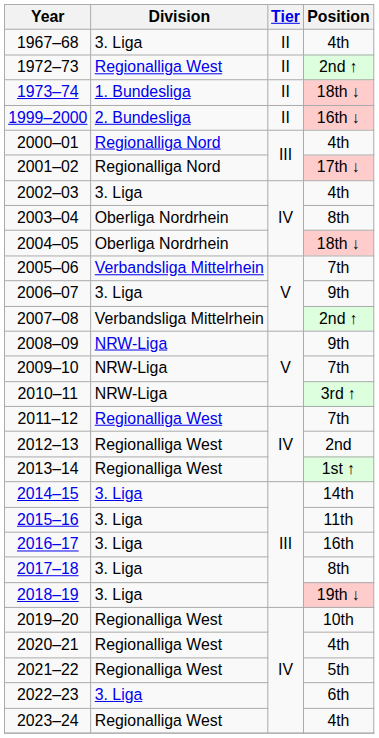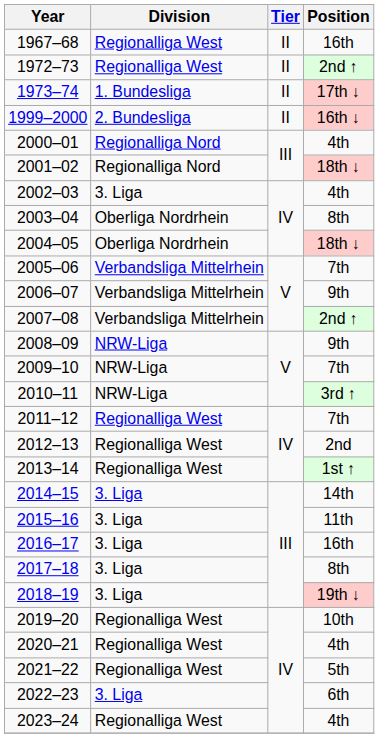 <table class="wikitable">
 <tr>
 <th>Year</th>
 <th>Division</th>
 <th><a href='#'>Tier</a></th>
 <th>Position</th>
 </tr>
 <tr align="center">
 <td>1967–68</td>
-<td align="left">3. Liga</td>
+<td align="left"><a href='#'>Regionalliga West</a></td>
 <td>II</td>
-<td>4th</td>
+<td>16th</td>
 </tr>
 <tr align="center">
 <td>1972–73</td>
 <td align="left"><a href='#'>Regionalliga West</a></td>
 <td>II</td>
 <td bgcolor="#ddffdd">2nd ↑</td>
 </tr>
 <tr align="center">
 <td><a href='#'>1973–74</a></td>
 <td align="left"><a href='#'>1. Bundesliga</a></td>
 <td>II</td>
-<td bgcolor="#ffcccc">18th ↓</td>
+<td bgcolor="#ffcccc">17th ↓</td>
 </tr>
 <tr align="center">
 <td><a href='#'>1999–2000</a></td>
 <td align="left"><a href='#'>2. Bundesliga</a></td>
 <td>II</td>
 <td bgcolor="#ffcccc">16th ↓</td>
 </tr>
 <tr align="center">
 <td>2000–01</td>
 <td align="left"><a href='#'>Regionalliga Nord</a></td>
 <td rowspan=2>III</td>
 <td>4th</td>
 </tr>
 <tr align="center">
 <td>2001–02</td>
 <td align="left">Regionalliga Nord</td>
-<td bgcolor="#ffcccc">17th ↓</td>
+<td bgcolor="#ffcccc">18th ↓</td>
 </tr>
 <tr align="center">
 <td>2002–03</td>
 <td align="left">3. Liga</td>
 <td rowspan=3>IV</td>
 <td>4th</td>
 </tr>
 <tr align="center">
 <td>2003–04</td>
 <td align="left">Oberliga Nordrhein</td>
 <td>8th</td>
 </tr>
 <tr align="center">
 <td>2004–05</td>
 <td align="left">Oberliga Nordrhein</td>
 <td bgcolor="#ffcccc">18th ↓</td>
 </tr>
 <tr align="center">
 <td>2005–06</td>
 <td align="left"><a href='#'>Verbandsliga Mittelrhein</a></td>
 <td rowspan=3>V</td>
 <td>7th</td>
 </tr>
 <tr align="center">
 <td>2006–07</td>
-<td align="left">3. Liga</td>
+<td align="left">Verbandsliga Mittelrhein</td>
 <td>9th</td>
 </tr>
 <tr align="center">
 <td>2007–08</td>
 <td align="left">Verbandsliga Mittelrhein</td>
 <td bgcolor="#ddffdd">2nd ↑</td>
 </tr>
 <tr align="center">
 <td>2008–09</td>
 <td align="left"><a href='#'>NRW-Liga</a></td>
 <td rowspan=3>V</td>
 <td>9th</td>
 </tr>
 <tr align="center">
 <td>2009–10</td>
 <td align="left">NRW-Liga</td>
 <td>7th</td>
 </tr>
 <tr align="center">
 <td>2010–11</td>
 <td align="left">NRW-Liga</td>
 <td bgcolor="#ddffdd">3rd ↑</td>
 </tr>
 <tr align="center">
 <td>2011–12</td>
 <td align="left"><a href='#'>Regionalliga West</a></td>
 <td rowspan=3>IV</td>
 <td>7th</td>
 </tr>
 <tr align="center">
 <td>2012–13</td>
 <td align="left">Regionalliga West</td>
 <td>2nd</td>
 </tr>
 <tr align="center">
 <td>2013–14</td>
 <td align="left">Regionalliga West</td>
 <td bgcolor="#ddffdd">1st ↑</td>
 </tr>
 <tr align="center">
 <td><a href='#'>2014–15</a></td>
 <td align="left"><a href='#'>3. Liga</a></td>
 <td rowspan=5>III</td>
 <td>14th</td>
 </tr>
 <tr align="center">
 <td><a href='#'>2015–16</a></td>
 <td align="left">3. Liga</td>
 <td>11th</td>
 </tr>
 <tr align="center">
 <td><a href='#'>2016–17</a></td>
 <td align="left">3. Liga</td>
 <td>16th</td>
 </tr>
 <tr align="center">
 <td><a href='#'>2017–18</a></td>
 <td align="left">3. Liga</td>
 <td>8th</td>
 </tr>
 <tr align="center">
 <td><a href='#'>2018–19</a></td>
 <td align="left">3. Liga</td>
 <td bgcolor="#ffcccc">19th ↓</td>
 </tr>
 <tr align="center">
 <td>2019–20</td>
 <td align="left">Regionalliga West</td>
 <td rowspan=5>IV</td>
 <td>10th</td>
 </tr>
 <tr align="center">
 <td>2020–21</td>
 <td align="left">Regionalliga West</td>
 <td>4th</td>
 </tr>
 <tr align="center">
 <td>2021–22</td>
 <td align="left">Regionalliga West</td>
 <td>5th</td>
 </tr>
 <tr align="center">
 <td>2022–23</td>
 <td align="left"><a href='#'>3. Liga</a></td>
 <td>6th</td>
 </tr>
 <tr align="center">
 <td>2023–24</td>
 <td align="left">Regionalliga West</td>
 <td>4th</td>
 </tr>
 <tr align="center">
 </tr>
 </table>
